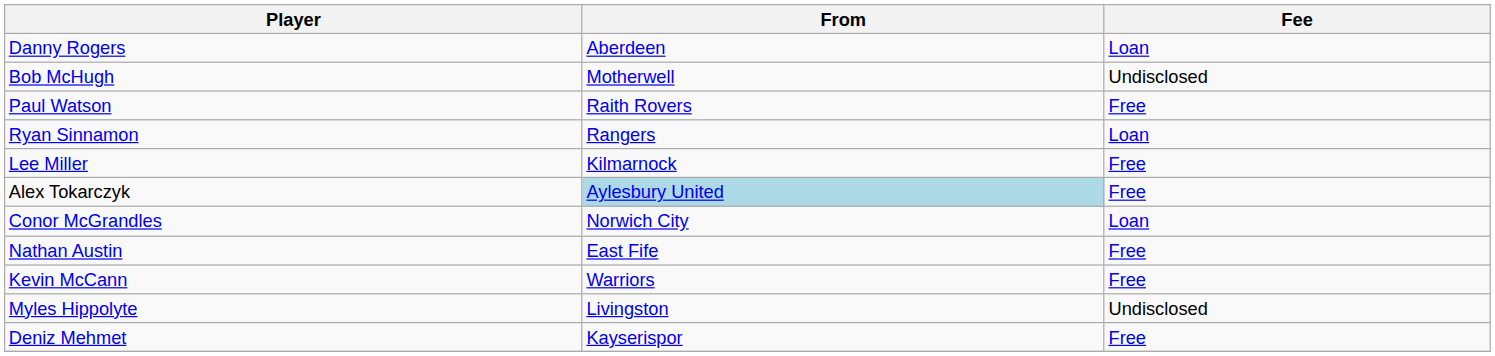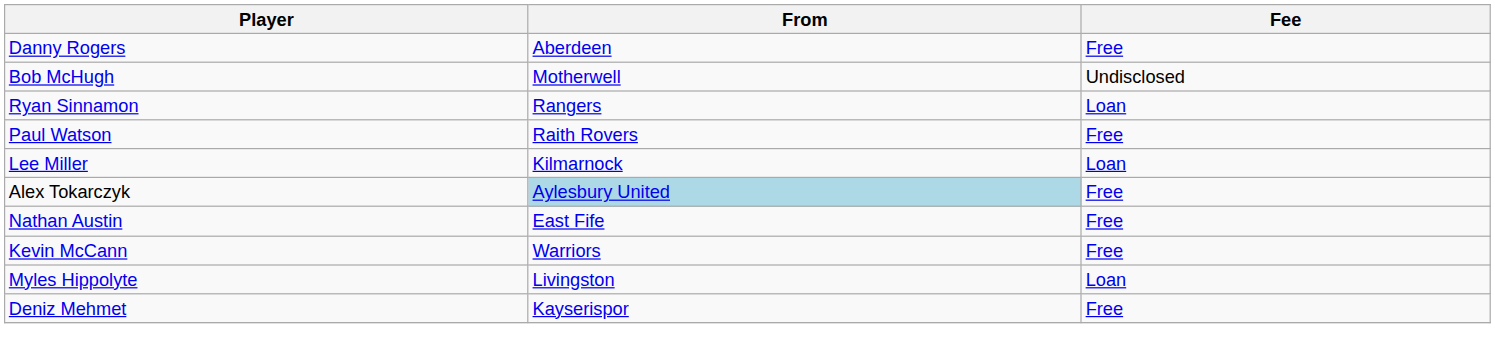 <table class="wikitable" style="text-align:center; font-size:95%;width:98%; text-align:left">
 <tr>
 <th>Player</th>
 <th>From</th>
 <th>Fee</th>
 </tr>
 <tr>
 <td> <a href='#'>Danny Rogers</a></td>
 <td> <a href='#'>Aberdeen</a></td>
-<td><a href='#'>Loan</a></td>
+<td><a href='#'>Free</a></td>
 </tr>
 <tr>
 <td> <a href='#'>Bob McHugh</a></td>
 <td> <a href='#'>Motherwell</a></td>
 <td>Undisclosed</td>
 </tr>
 <tr>
+<td> <a href='#'>Ryan Sinnamon</a></td>
+<td> <a href='#'>Rangers</a></td>
+<td><a href='#'>Loan</a></td>
+</tr>
+<tr>
 <td> <a href='#'>Paul Watson</a></td>
 <td> <a href='#'>Raith Rovers</a></td>
 <td><a href='#'>Free</a></td>
 </tr>
 <tr>
-<td> <a href='#'>Ryan Sinnamon</a></td>
-<td> <a href='#'>Rangers</a></td>
-<td><a href='#'>Loan</a></td>
-</tr>
-<tr>
 <td> <a href='#'>Lee Miller</a></td>
 <td> <a href='#'>Kilmarnock</a></td>
-<td><a href='#'>Free</a></td>
+<td><a href='#'>Loan</a></td>
 </tr>
 <tr>
 <td> Alex Tokarczyk</td>
 <td style="background: lightblue;"> <a href='#'>Aylesbury United</a></td>
 <td><a href='#'>Free</a></td>
-</tr>
-<tr>
-<td> <a href='#'>Conor McGrandles</a></td>
-<td> <a href='#'>Norwich City</a></td>
-<td><a href='#'>Loan</a></td>
 </tr>
 <tr>
 <td> <a href='#'>Nathan Austin</a></td>
 <td> <a href='#'>East Fife</a></td>
 <td><a href='#'>Free</a></td>
 </tr>
 <tr>
 <td> <a href='#'>Kevin McCann</a></td>
 <td> <a href='#'>Warriors</a></td>
 <td><a href='#'>Free</a></td>
 </tr>
 <tr>
 <td> <a href='#'>Myles Hippolyte</a></td>
 <td> <a href='#'>Livingston</a></td>
-<td>Undisclosed</td>
+<td><a href='#'>Loan</a></td>
 </tr>
 <tr>
 <td> <a href='#'>Deniz Mehmet</a></td>
 <td> <a href='#'>Kayserispor</a></td>
 <td><a href='#'>Free</a></td>
 </tr>
 <tr>
 </tr>
 </table>
